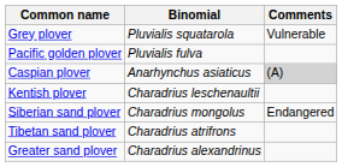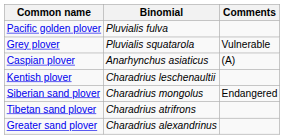 <table class="wikitable">
 <tr>
 <th>Common name</th>
 <th>Binomial</th>
 <th>Comments</th>
 </tr>
 <tr>
+<td><a href='#'>Pacific golden plover</a></td>
+<td><em>Pluvialis fulva</em></td>
+<td></td>
+</tr>
+<tr>
 <td><a href='#'>Grey plover</a></td>
 <td><em>Pluvialis squatarola</em></td>
 <td>Vulnerable</td>
 </tr>
 <tr>
-<td><a href='#'>Pacific golden plover</a></td>
-<td><em>Pluvialis fulva</em></td>
-<td></td>
-</tr>
-<tr>
 <td><a href='#'>Caspian plover</a></td>
 <td><em>Anarhynchus asiaticus</em></td>
-<td style="background: lightgrey;">(A)</td>
+<td>(A)</td>
 </tr>
 <tr>
 <td><a href='#'>Kentish plover</a></td>
 <td><em>Charadrius leschenaultii</em></td>
 <td></td>
 </tr>
 <tr>
 <td><a href='#'>Siberian sand plover</a></td>
 <td><em>Charadrius mongolus</em></td>
 <td>Endangered</td>
 </tr>
 <tr>
 <td><a href='#'>Tibetan sand plover</a></td>
 <td><em>Charadrius atrifrons</em></td>
 <td></td>
 </tr>
 <tr>
 <td><a href='#'>Greater sand plover</a></td>
 <td><em>Charadrius alexandrinus</em></td>
 <td></td>
 </tr>
 </table>
